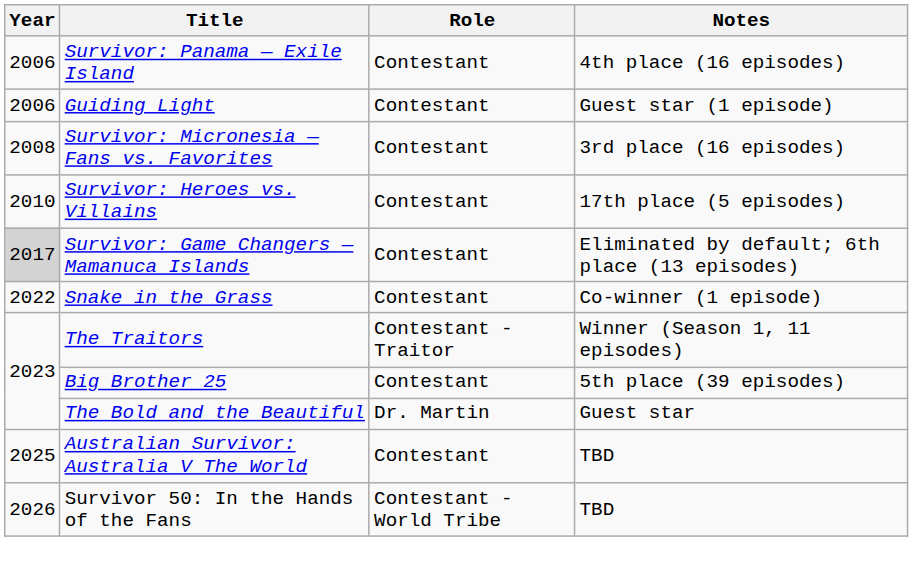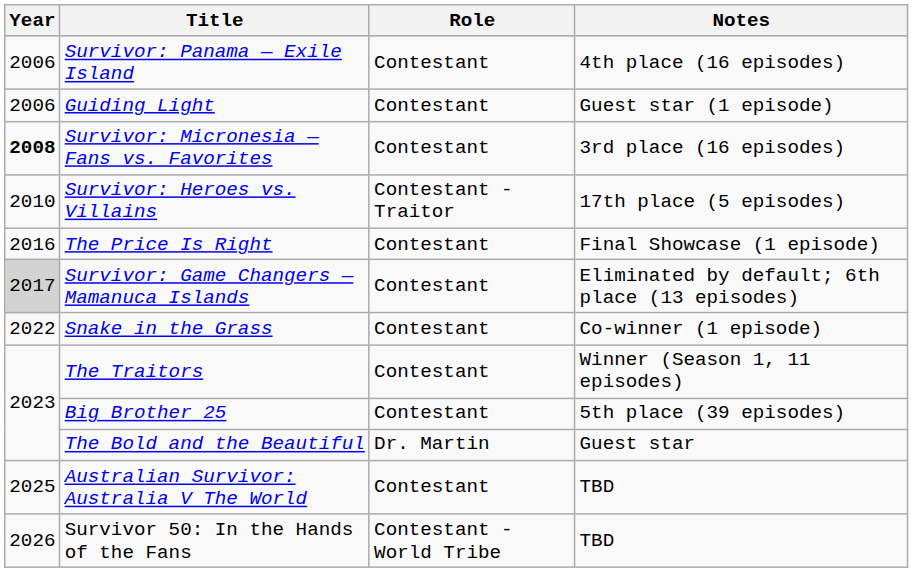 <table class="wikitable sortable">
 <tr>
 <th>Year</th>
 <th>Title</th>
 <th>Role</th>
 <th class="unsortable">Notes</th>
 </tr>
 <tr>
 <td>2006</td>
 <td><em><a href='#'>Survivor: Panama — Exile Island</a></em></td>
 <td>Contestant</td>
 <td>4th place (16 episodes)</td>
 </tr>
 <tr>
 <td>2006</td>
 <td><em><a href='#'>Guiding Light</a></em></td>
 <td>Contestant</td>
 <td>Guest star (1 episode)</td>
 </tr>
 <tr>
-<td>2008</td>
+<td><strong>2008</strong></td>
 <td><em><a href='#'>Survivor: Micronesia — Fans vs. Favorites</a></em></td>
 <td>Contestant</td>
 <td>3rd place (16 episodes)</td>
 </tr>
 <tr>
 <td>2010</td>
 <td><em><a href='#'>Survivor: Heroes vs. Villains</a></em></td>
+<td>Contestant - Traitor</td>
+<td>17th place (5 episodes)</td>
+</tr>
+<tr>
+<td>2016</td>
+<td><em><a href='#'>The Price Is Right</a></em></td>
 <td>Contestant</td>
-<td>17th place (5 episodes)</td>
+<td>Final Showcase (1 episode)</td>
 </tr>
 <tr>
 <td style="background: lightgrey;">2017</td>
 <td><em><a href='#'>Survivor: Game Changers — Mamanuca Islands</a></em></td>
 <td>Contestant</td>
 <td>Eliminated by default; 6th place (13 episodes)</td>
 </tr>
 <tr>
 <td>2022</td>
 <td><em><a href='#'>Snake in the Grass</a></em></td>
 <td>Contestant</td>
 <td>Co-winner (1 episode)</td>
 </tr>
 <tr>
 <td rowspan="3">2023</td>
 <td><em><a href='#'>The Traitors</a></em></td>
-<td>Contestant - Traitor</td>
+<td>Contestant</td>
 <td>Winner (Season 1, 11 episodes)</td>
 </tr>
 <tr>
 <td><em><a href='#'>Big Brother 25</a></em></td>
 <td>Contestant</td>
 <td>5th place (39 episodes)</td>
 </tr>
 <tr>
 <td><em><a href='#'>The Bold and the Beautiful</a></em></td>
 <td>Dr. Martin</td>
 <td>Guest star</td>
 </tr>
 <tr>
 <td>2025</td>
 <td><em><a href='#'>Australian Survivor: Australia V The World</a></em></td>
 <td>Contestant</td>
 <td>TBD</td>
 </tr>
 <tr>
 <td>2026</td>
 <td>Survivor 50: In the Hands of the Fans</td>
 <td>Contestant - World Tribe</td>
 <td>TBD</td>
 </tr>
 </table>
